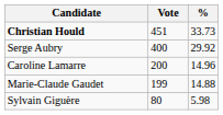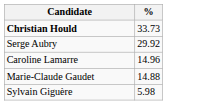 <table class="wikitable">
 <tr>
 <th bgcolor="#DDDDFF" width="200px">Candidate</th>
-<th bgcolor="#DDDDFF" width="50px">Vote</th>
 <th bgcolor="#DDDDFF" width="30px">%</th>
 </tr>
 <tr>
 <td><strong>Christian Hould</strong></td>
-<td>451</td>
 <td>33.73</td>
 </tr>
 <tr>
 <td>Serge Aubry</td>
-<td>400</td>
 <td>29.92</td>
 </tr>
 <tr>
 <td>Caroline Lamarre</td>
-<td>200</td>
 <td>14.96</td>
 </tr>
 <tr>
 <td>Marie-Claude Gaudet</td>
-<td>199</td>
 <td>14.88</td>
 </tr>
 <tr>
 <td>Sylvain Giguère</td>
-<td>80</td>
 <td>5.98</td>
 </tr>
 </table>
